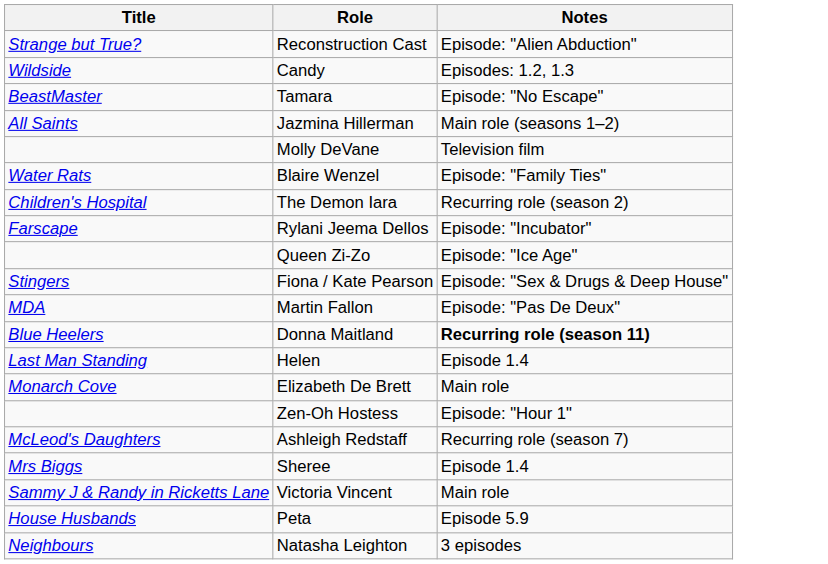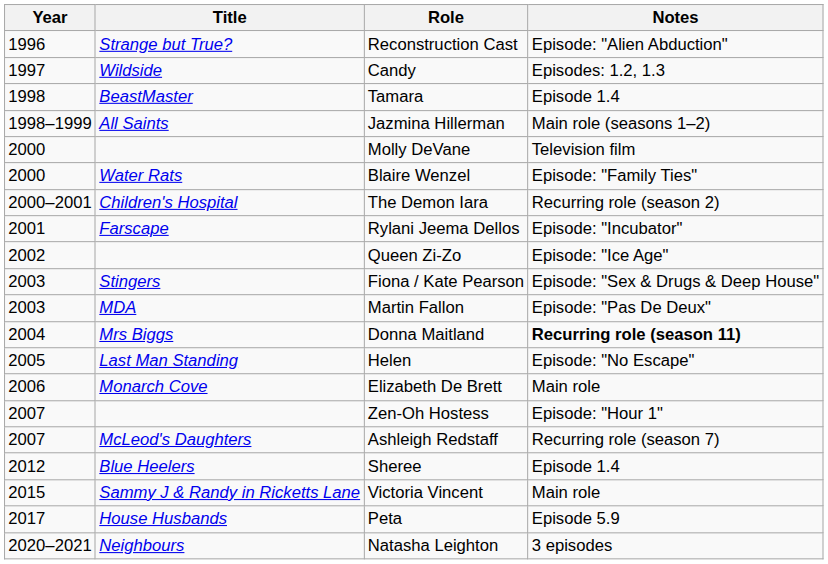 <table class="wikitable sortable">
 <tr>
+<th>Year</th>
 <th>Title</th>
 <th>Role</th>
 <th class = "unsortable">Notes</th>
 </tr>
 <tr>
+<td>1996</td>
 <td><em><a href='#'>Strange but True?</a></em></td>
 <td>Reconstruction Cast</td>
 <td>Episode: "Alien Abduction"</td>
 </tr>
 <tr>
+<td>1997</td>
 <td><em><a href='#'>Wildside</a></em></td>
 <td>Candy</td>
 <td>Episodes: 1.2, 1.3</td>
 </tr>
 <tr>
+<td>1998</td>
 <td><em><a href='#'>BeastMaster</a></em></td>
 <td>Tamara</td>
-<td>Episode: "No Escape"</td>
+<td>Episode 1.4</td>
 </tr>
 <tr>
+<td>1998–1999</td>
 <td><em><a href='#'>All Saints</a></em></td>
 <td>Jazmina Hillerman</td>
 <td>Main role (seasons 1–2)</td>
 </tr>
 <tr>
+<td>2000</td>
 <td><em></em></td>
 <td>Molly DeVane</td>
 <td>Television film</td>
 </tr>
 <tr>
+<td>2000</td>
 <td><em><a href='#'>Water Rats</a></em></td>
 <td>Blaire Wenzel</td>
 <td>Episode: "Family Ties"</td>
 </tr>
 <tr>
+<td>2000–2001</td>
 <td><em><a href='#'>Children's Hospital</a></em></td>
 <td>The Demon Iara</td>
 <td>Recurring role (season 2)</td>
 </tr>
 <tr>
+<td>2001</td>
 <td><em><a href='#'>Farscape</a></em></td>
 <td>Rylani Jeema Dellos</td>
 <td>Episode: "Incubator"</td>
 </tr>
 <tr>
+<td>2002</td>
 <td><em></em></td>
 <td>Queen Zi-Zo</td>
 <td>Episode: "Ice Age"</td>
 </tr>
 <tr>
+<td>2003</td>
 <td><em><a href='#'>Stingers</a></em></td>
 <td>Fiona / Kate Pearson</td>
 <td>Episode: "Sex & Drugs & Deep House"</td>
 </tr>
 <tr>
+<td>2003</td>
 <td><em><a href='#'>MDA</a></em></td>
 <td>Martin Fallon</td>
 <td>Episode: "Pas De Deux"</td>
 </tr>
 <tr>
-<td><em><a href='#'>Blue Heelers</a></em></td>
+<td>2004</td>
+<td><em><a href='#'>Mrs Biggs</a></em></td>
 <td>Donna Maitland</td>
 <td><strong>Recurring role (season 11)</strong></td>
 </tr>
 <tr>
+<td>2005</td>
 <td><em><a href='#'>Last Man Standing</a></em></td>
 <td>Helen</td>
-<td>Episode 1.4</td>
+<td>Episode: "No Escape"</td>
 </tr>
 <tr>
+<td>2006</td>
 <td><em><a href='#'>Monarch Cove</a></em></td>
 <td>Elizabeth De Brett</td>
 <td>Main role</td>
 </tr>
 <tr>
+<td>2007</td>
 <td><em></em></td>
 <td>Zen-Oh Hostess</td>
 <td>Episode: "Hour 1"</td>
 </tr>
 <tr>
+<td>2007</td>
 <td><em><a href='#'>McLeod's Daughters</a></em></td>
 <td>Ashleigh Redstaff</td>
 <td>Recurring role (season 7)</td>
 </tr>
 <tr>
-<td><em><a href='#'>Mrs Biggs</a></em></td>
+<td>2012</td>
+<td><em><a href='#'>Blue Heelers</a></em></td>
 <td>Sheree</td>
 <td>Episode 1.4</td>
 </tr>
 <tr>
+<td>2015</td>
 <td><em><a href='#'>Sammy J & Randy in Ricketts Lane</a></em></td>
 <td>Victoria Vincent</td>
 <td>Main role</td>
 </tr>
 <tr>
+<td>2017</td>
 <td><em><a href='#'>House Husbands</a></em></td>
 <td>Peta</td>
 <td>Episode 5.9</td>
 </tr>
 <tr>
+<td>2020–2021</td>
 <td><em><a href='#'>Neighbours</a></em></td>
 <td>Natasha Leighton</td>
 <td>3 episodes</td>
 </tr>
 </table>
